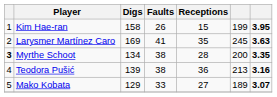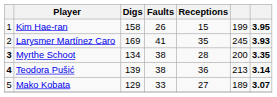 <table class="wikitable sortable" style=font-size:90%>
 <tr>
 <th></th>
 <th width=160>Player</th>
 <th width=20>Digs</th>
 <th width=20>Faults</th>
 <th width=20>Receptions</th>
 <th width=20></th>
 <th width=20></th>
 </tr>
 <tr>
 <td align=center>1</td>
 <td> <a href='#'>Kim Hae-ran</a></td>
 <td align=center>158</td>
 <td align=center>26</td>
 <td align=center>15</td>
 <td align=center>199</td>
 <td align=center><strong>3.95</strong></td>
 </tr>
 <tr>
 <td align=center>2</td>
 <td> <a href='#'>Larysmer Martínez Caro</a></td>
 <td align=center>169</td>
 <td align=center>41</td>
 <td align=center>35</td>
 <td align=center>245</td>
-<td align=center><strong>3.63</strong></td>
+<td align=center><strong>3.93</strong></td>
 </tr>
 <tr>
 <td align=center><strong>3</strong></td>
 <td> <a href='#'>Myrthe Schoot</a></td>
 <td align=center>134</td>
 <td align=center>38</td>
 <td align=center>28</td>
 <td align=center>200</td>
 <td align=center><strong>3.35</strong></td>
 </tr>
 <tr>
-<td align=center>4</td>
+<td align=center><strong>4</strong></td>
 <td> <a href='#'>Teodora Pušić</a></td>
 <td align=center>139</td>
 <td align=center>38</td>
 <td align=center>36</td>
 <td align=center>213</td>
-<td align=center><strong>3.16</strong></td>
+<td align=center><strong>3.14</strong></td>
 </tr>
 <tr>
 <td align=center>5</td>
 <td> <a href='#'>Mako Kobata</a></td>
 <td align=center>129</td>
 <td align=center>33</td>
 <td align=center>27</td>
 <td align=center>189</td>
 <td align=center><strong>3.07</strong></td>
 </tr>
 <tr>
 </tr>
 </table>
